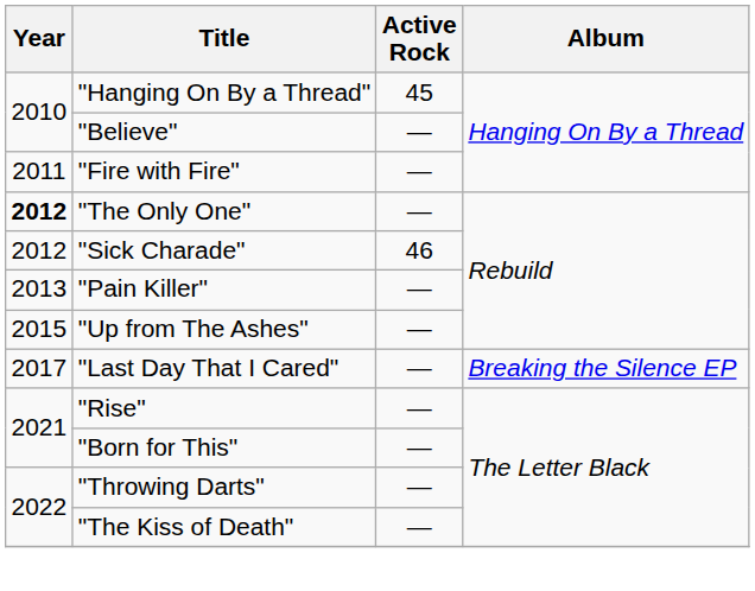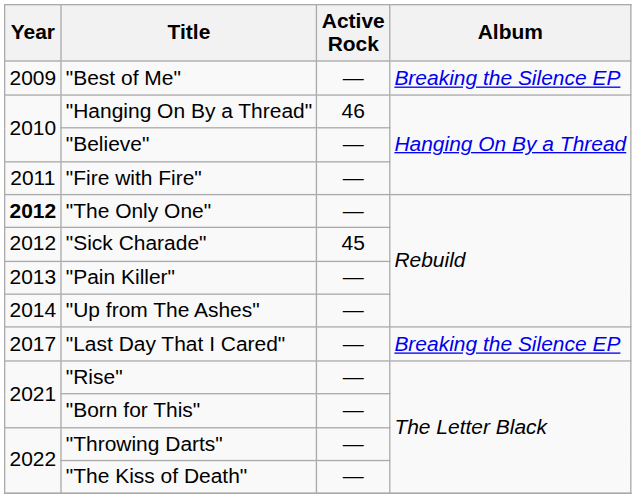 <table class="wikitable">
 <tr>
 <th>Year</th>
 <th>Title</th>
 <th>Active<br>Rock</th>
 <th>Album</th>
 </tr>
 <tr>
+<td style="text-align:center;">2009</td>
+<td>"Best of Me"</td>
+<td style="text-align:center;">—</td>
+<td><em><a href='#'>Breaking the Silence EP</a></em></td>
+</tr>
+<tr>
 <td style="text-align:center;" rowspan="2">2010</td>
 <td>"Hanging On By a Thread"</td>
-<td style="text-align:center;">45</td>
+<td style="text-align:center;">46</td>
 <td rowspan="3"><em><a href='#'>Hanging On By a Thread</a></em></td>
 </tr>
 <tr>
 <td>"Believe"</td>
 <td style="text-align:center;">—</td>
 </tr>
 <tr>
 <td style="text-align:center;">2011</td>
 <td>"Fire with Fire"</td>
 <td style="text-align:center;">—</td>
 </tr>
 <tr>
 <td style="text-align:center;"><strong>2012</strong></td>
 <td>"The Only One"</td>
 <td style="text-align:center;">—</td>
 <td rowspan="4"><em>Rebuild</em></td>
 </tr>
 <tr>
 <td style="text-align:center;">2012</td>
 <td>"Sick Charade"</td>
-<td style="text-align:center;">46</td>
+<td style="text-align:center;">45</td>
 </tr>
 <tr>
 <td style="text-align:center;">2013</td>
 <td>"Pain Killer"</td>
 <td style="text-align:center;">—</td>
 </tr>
 <tr>
-<td style="text-align:center;">2015</td>
+<td style="text-align:center;">2014</td>
 <td>"Up from The Ashes"</td>
 <td style="text-align:center;">—</td>
 </tr>
 <tr>
 <td style="text-align:center;">2017</td>
 <td>"Last Day That I Cared"</td>
 <td style="text-align:center;">—</td>
 <td><em><a href='#'>Breaking the Silence EP</a></em></td>
 </tr>
 <tr>
 <td rowspan="2" style="text-align:center">2021</td>
 <td>"Rise"</td>
 <td style="text-align:center">—</td>
 <td rowspan="4"><em>The Letter Black</em></td>
 </tr>
 <tr>
 <td>"Born for This"<br></td>
 <td style="text-align:center">—</td>
 </tr>
 <tr>
 <td rowspan="2" style="text-align:center">2022</td>
 <td>"Throwing Darts"</td>
 <td style="text-align:center">—</td>
 </tr>
 <tr>
 <td>"The Kiss of Death"</td>
 <td style="text-align:center">—</td>
 </tr>
 <tr>
 </tr>
 </table>
